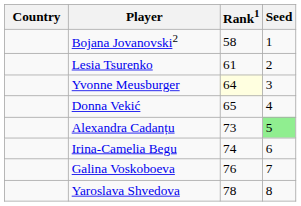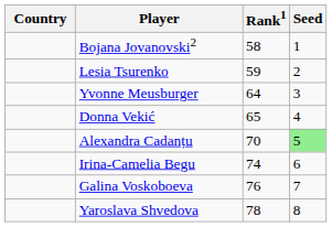 <table class="sortable wikitable">
 <tr>
 <th width="70">Country</th>
 <th width="175">Player</th>
 <th>Rank<sup>1</sup></th>
 <th>Seed</th>
 </tr>
 <tr>
 <td></td>
 <td><a href='#'>Bojana Jovanovski</a><sup>2</sup></td>
 <td>58</td>
 <td>1</td>
 </tr>
 <tr>
 <td></td>
 <td><a href='#'>Lesia Tsurenko</a></td>
-<td>61</td>
+<td>59</td>
 <td>2</td>
 </tr>
 <tr>
 <td></td>
 <td><a href='#'>Yvonne Meusburger</a></td>
-<td style="background: lightyellow;">64</td>
+<td>64</td>
 <td>3</td>
 </tr>
 <tr>
 <td></td>
 <td><a href='#'>Donna Vekić</a></td>
 <td>65</td>
 <td>4</td>
 </tr>
 <tr>
 <td></td>
 <td><a href='#'>Alexandra Cadanțu</a></td>
-<td>73</td>
+<td>70</td>
 <td style="background: lightgreen;">5</td>
 </tr>
 <tr>
 <td></td>
 <td><a href='#'>Irina-Camelia Begu</a></td>
 <td>74</td>
 <td>6</td>
 </tr>
 <tr>
 <td></td>
 <td><a href='#'>Galina Voskoboeva</a></td>
 <td>76</td>
 <td>7</td>
 </tr>
 <tr>
 <td></td>
 <td><a href='#'>Yaroslava Shvedova</a></td>
 <td>78</td>
 <td>8</td>
 </tr>
 </table>
